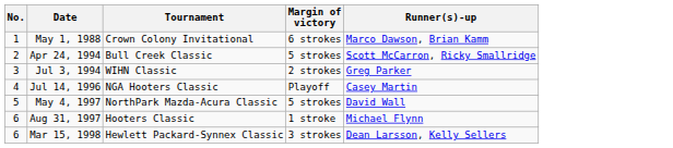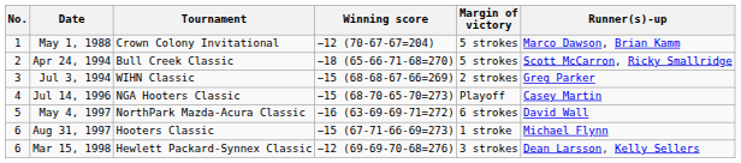 <table class="wikitable" style="font-size:95%;">
 <tr>
 <th>No.</th>
 <th>Date</th>
 <th>Tournament</th>
+<th>Winning score</th>
 <th>Margin of<br>victory</th>
 <th>Runner(s)-up</th>
 </tr>
 <tr>
 <td align=center>1</td>
 <td align=right>May 1, 1988</td>
 <td>Crown Colony Invitational</td>
-<td>6 strokes</td>
+<td>−12 (70-67-67=204)</td>
+<td>5 strokes</td>
 <td> <a href='#'>Marco Dawson</a>,  <a href='#'>Brian Kamm</a></td>
 </tr>
 <tr>
 <td align=center>2</td>
 <td align=right>Apr 24, 1994</td>
 <td>Bull Creek Classic</td>
+<td>−18 (65-66-71-68=270)</td>
 <td>5 strokes</td>
 <td> <a href='#'>Scott McCarron</a>,  <a href='#'>Ricky Smallridge</a></td>
 </tr>
 <tr>
 <td align=center>3</td>
 <td align=right>Jul 3, 1994</td>
 <td>WIHN Classic</td>
+<td>−15 (68-68-67-66=269)</td>
 <td>2 strokes</td>
 <td> <a href='#'>Greg Parker</a></td>
 </tr>
 <tr>
 <td align=center>4</td>
 <td align=right>Jul 14, 1996</td>
 <td>NGA Hooters Classic</td>
+<td>−15 (68-70-65-70=273)</td>
 <td>Playoff</td>
 <td> <a href='#'>Casey Martin</a></td>
 </tr>
 <tr>
 <td align=center>5</td>
 <td align=right>May 4, 1997</td>
 <td>NorthPark Mazda-Acura Classic</td>
-<td>5 strokes</td>
+<td>−16 (63-69-69-71=272)</td>
+<td>6 strokes</td>
 <td> <a href='#'>David Wall</a></td>
 </tr>
 <tr>
 <td align=center>6</td>
 <td align=right>Aug 31, 1997</td>
 <td>Hooters Classic</td>
+<td>−15 (67-71-66-69=273)</td>
 <td>1 stroke</td>
 <td> <a href='#'>Michael Flynn</a></td>
 </tr>
 <tr>
 <td align=center>6</td>
 <td align=right>Mar 15, 1998</td>
 <td>Hewlett Packard-Synnex Classic</td>
+<td>−12 (69-69-70-68=276)</td>
 <td>3 strokes</td>
 <td> <a href='#'>Dean Larsson</a>,  <a href='#'>Kelly Sellers</a></td>
 </tr>
 </table>
